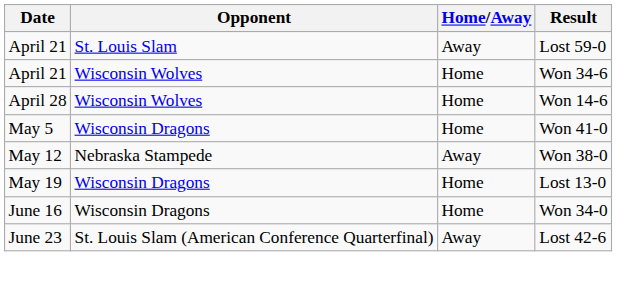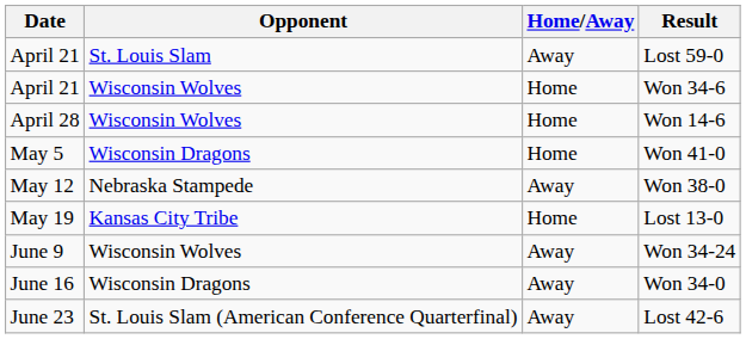 <table class="wikitable">
 <tr>
 <th>Date</th>
 <th>Opponent</th>
 <th><a href='#'>Home</a>/<a href='#'>Away</a></th>
 <th>Result</th>
 </tr>
 <tr>
 <td>April 21</td>
 <td><a href='#'>St. Louis Slam</a></td>
 <td>Away</td>
 <td>Lost 59-0</td>
 </tr>
 <tr>
 <td>April 21</td>
 <td><a href='#'>Wisconsin Wolves</a></td>
 <td>Home</td>
 <td>Won 34-6</td>
 </tr>
 <tr>
 <td>April 28</td>
 <td><a href='#'>Wisconsin Wolves</a></td>
 <td>Home</td>
 <td>Won 14-6</td>
 </tr>
 <tr>
 <td>May 5</td>
 <td><a href='#'>Wisconsin Dragons</a></td>
 <td>Home</td>
 <td>Won 41-0</td>
 </tr>
 <tr>
 <td>May 12</td>
 <td>Nebraska Stampede</td>
 <td>Away</td>
 <td>Won 38-0</td>
 </tr>
 <tr>
 <td>May 19</td>
-<td><a href='#'>Wisconsin Dragons</a></td>
+<td><a href='#'>Kansas City Tribe</a></td>
 <td>Home</td>
 <td>Lost 13-0</td>
 </tr>
 <tr>
+<td>June 9</td>
+<td>Wisconsin Wolves</td>
+<td>Away</td>
+<td>Won 34-24</td>
+</tr>
+<tr>
 <td>June 16</td>
 <td>Wisconsin Dragons</td>
-<td>Home</td>
+<td>Away</td>
 <td>Won 34-0</td>
 </tr>
 <tr>
 <td>June 23</td>
 <td>St. Louis Slam (American Conference Quarterfinal)</td>
 <td>Away</td>
 <td>Lost 42-6</td>
 </tr>
 </table>
